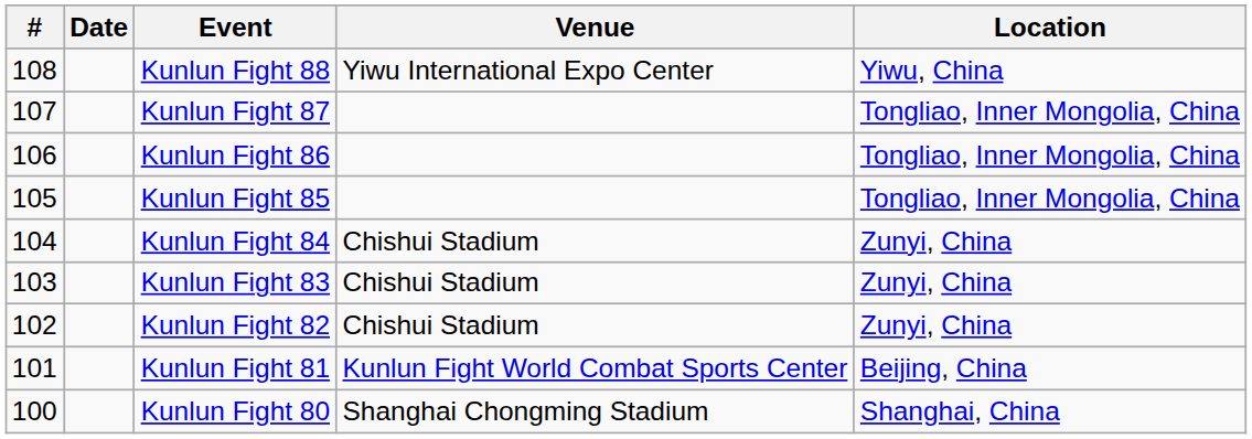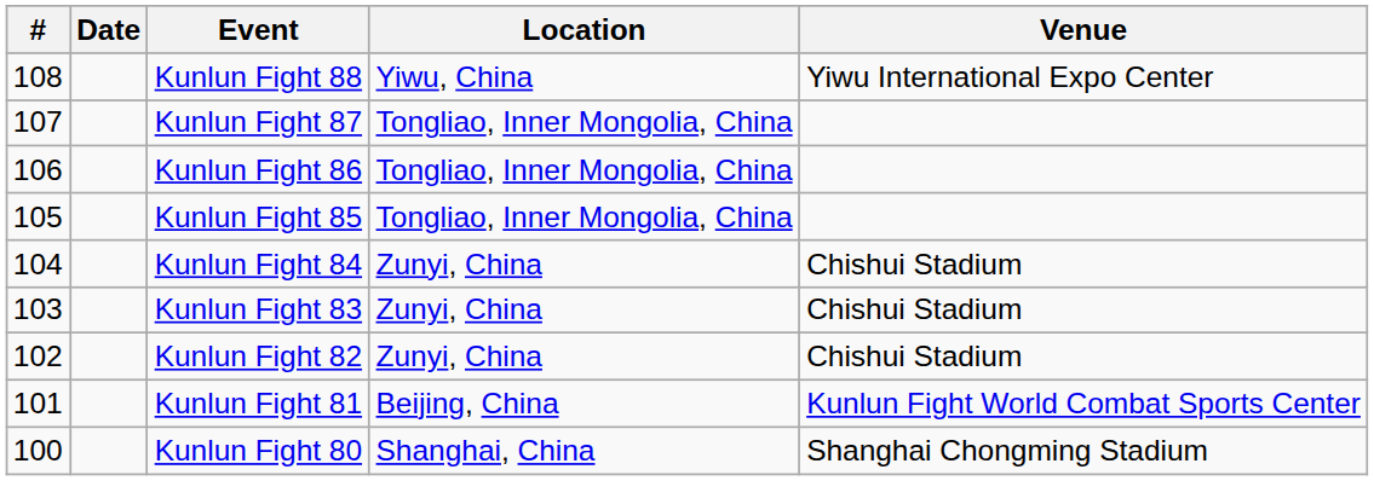 <table class="sortable wikitable succession-box" style="margin:1.0em auto; font-size:90%;">
 <tr>
 <th scope="col">#</th>
 <th scope="col">Date</th>
 <th scope="col">Event</th>
+<th scope="col">Location</th>
 <th scope="col">Venue</th>
-<th scope="col">Location</th>
 </tr>
 <tr>
 <td style="text-align:center">108</td>
 <td></td>
 <td><a href='#'>Kunlun Fight 88</a></td>
+<td> <a href='#'>Yiwu</a>, <a href='#'>China</a></td>
 <td>Yiwu International Expo Center</td>
-<td> <a href='#'>Yiwu</a>, <a href='#'>China</a></td>
 </tr>
 <tr>
 <td style="text-align:center">107</td>
 <td></td>
 <td><a href='#'>Kunlun Fight 87</a></td>
+<td> <a href='#'>Tongliao</a>, <a href='#'>Inner Mongolia</a>, <a href='#'>China</a></td>
 <td></td>
-<td> <a href='#'>Tongliao</a>, <a href='#'>Inner Mongolia</a>, <a href='#'>China</a></td>
 </tr>
 <tr>
 <td style="text-align:center">106</td>
 <td></td>
 <td><a href='#'>Kunlun Fight 86</a></td>
+<td> <a href='#'>Tongliao</a>, <a href='#'>Inner Mongolia</a>, <a href='#'>China</a></td>
 <td></td>
-<td> <a href='#'>Tongliao</a>, <a href='#'>Inner Mongolia</a>, <a href='#'>China</a></td>
 </tr>
 <tr>
 <td style="text-align:center">105</td>
 <td></td>
 <td><a href='#'>Kunlun Fight 85</a></td>
+<td> <a href='#'>Tongliao</a>, <a href='#'>Inner Mongolia</a>, <a href='#'>China</a></td>
 <td></td>
-<td> <a href='#'>Tongliao</a>, <a href='#'>Inner Mongolia</a>, <a href='#'>China</a></td>
 </tr>
 <tr>
 <td style="text-align:center">104</td>
 <td></td>
 <td><a href='#'>Kunlun Fight 84</a></td>
+<td> <a href='#'>Zunyi</a>, <a href='#'>China</a></td>
 <td>Chishui Stadium</td>
-<td> <a href='#'>Zunyi</a>, <a href='#'>China</a></td>
 </tr>
 <tr>
 <td style="text-align:center">103</td>
 <td></td>
 <td><a href='#'>Kunlun Fight 83</a></td>
+<td> <a href='#'>Zunyi</a>, <a href='#'>China</a></td>
 <td>Chishui Stadium</td>
-<td> <a href='#'>Zunyi</a>, <a href='#'>China</a></td>
 </tr>
 <tr>
 <td style="text-align:center">102</td>
 <td></td>
 <td><a href='#'>Kunlun Fight 82</a></td>
+<td> <a href='#'>Zunyi</a>, <a href='#'>China</a></td>
 <td>Chishui Stadium</td>
-<td> <a href='#'>Zunyi</a>, <a href='#'>China</a></td>
 </tr>
 <tr>
 <td style="text-align:center">101</td>
 <td></td>
 <td><a href='#'>Kunlun Fight 81</a></td>
+<td> <a href='#'>Beijing</a>, <a href='#'>China</a></td>
 <td><a href='#'>Kunlun Fight World Combat Sports Center</a></td>
-<td> <a href='#'>Beijing</a>, <a href='#'>China</a></td>
 </tr>
 <tr>
 <td style="text-align:center">100</td>
 <td></td>
 <td><a href='#'>Kunlun Fight 80</a></td>
+<td> <a href='#'>Shanghai</a>, <a href='#'>China</a></td>
 <td>Shanghai Chongming Stadium</td>
-<td> <a href='#'>Shanghai</a>, <a href='#'>China</a></td>
 </tr>
 </table>
